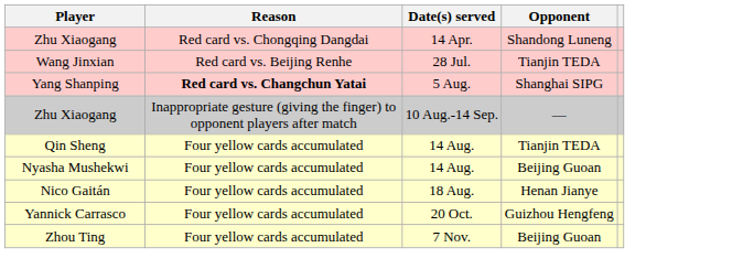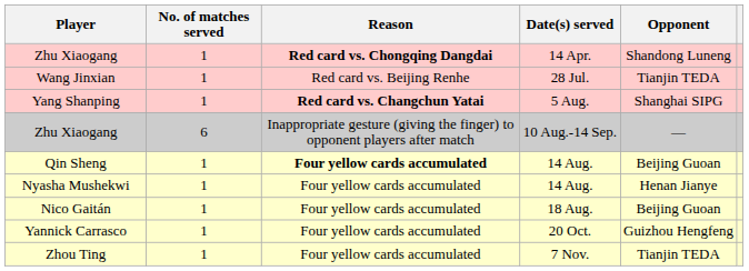 <table class="wikitable" style="text-align: center;">
 <tr>
 <th width="150">Player</th>
+<th width="120">No. of matches served</th>
 <th width="280">Reason</th>
 <th>Date(s) served</th>
 <th>Opponent</th>
 <th></th>
 </tr>
 <tr style="background:#fcc">
 <td>Zhu Xiaogang</td>
-<td>Red card vs. Chongqing Dangdai</td>
+<td>1</td>
+<td><strong>Red card vs. Chongqing Dangdai</strong></td>
 <td>14 Apr.</td>
 <td>Shandong Luneng</td>
 <td></td>
 </tr>
 <tr style="background:#fcc">
 <td>Wang Jinxian</td>
+<td>1</td>
 <td>Red card vs. Beijing Renhe</td>
 <td>28 Jul.</td>
 <td>Tianjin TEDA</td>
 <td></td>
 </tr>
 <tr style="background:#fcc">
 <td>Yang Shanping</td>
+<td>1</td>
 <td><strong>Red card vs. Changchun Yatai</strong></td>
 <td>5 Aug.</td>
 <td>Shanghai SIPG</td>
 <td></td>
 </tr>
 <tr style="background:#ccc">
 <td>Zhu Xiaogang</td>
+<td>6</td>
 <td>Inappropriate gesture (giving the finger) to opponent players after match</td>
 <td>10 Aug.-14 Sep.</td>
 <td>—</td>
 <td></td>
 </tr>
 <tr style="background:#ffc">
 <td>Qin Sheng</td>
-<td>Four yellow cards accumulated</td>
-<td>14 Aug.</td>
-<td>Tianjin TEDA</td>
-<td></td>
-</tr>
-<tr style="background:#ffc">
-<td>Nyasha Mushekwi</td>
-<td>Four yellow cards accumulated</td>
+<td>1</td>
+<td><strong>Four yellow cards accumulated</strong></td>
 <td>14 Aug.</td>
 <td>Beijing Guoan</td>
 <td></td>
 </tr>
 <tr style="background:#ffc">
-<td>Nico Gaitán</td>
+<td>Nyasha Mushekwi</td>
+<td>1</td>
 <td>Four yellow cards accumulated</td>
-<td>18 Aug.</td>
+<td>14 Aug.</td>
 <td>Henan Jianye</td>
 <td></td>
 </tr>
 <tr style="background:#ffc">
+<td>Nico Gaitán</td>
+<td>1</td>
+<td>Four yellow cards accumulated</td>
+<td>18 Aug.</td>
+<td>Beijing Guoan</td>
+<td></td>
+</tr>
+<tr style="background:#ffc">
 <td>Yannick Carrasco</td>
+<td>1</td>
 <td>Four yellow cards accumulated</td>
 <td>20 Oct.</td>
 <td>Guizhou Hengfeng</td>
 <td></td>
 </tr>
 <tr style="background:#ffc">
 <td>Zhou Ting</td>
+<td>1</td>
 <td>Four yellow cards accumulated</td>
 <td>7 Nov.</td>
-<td>Beijing Guoan</td>
+<td>Tianjin TEDA</td>
 <td></td>
 </tr>
 </table>
